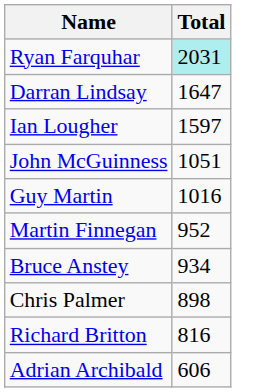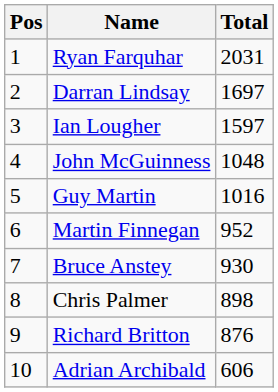 <table class="wikitable" border="1">
 <tr>
+<th>Pos</th>
 <th>Name</th>
 <th>Total</th>
 </tr>
 <tr>
+<td>1</td>
 <td><a href='#'>Ryan Farquhar</a></td>
-<td style="background: paleturquoise;">2031</td>
+<td>2031</td>
 </tr>
 <tr>
+<td>2</td>
 <td><a href='#'>Darran Lindsay</a></td>
-<td>1647</td>
+<td>1697</td>
 </tr>
 <tr>
+<td>3</td>
 <td><a href='#'>Ian Lougher</a></td>
 <td>1597</td>
 </tr>
 <tr>
+<td>4</td>
 <td><a href='#'>John McGuinness</a></td>
-<td>1051</td>
+<td>1048</td>
 </tr>
 <tr>
+<td>5</td>
 <td><a href='#'>Guy Martin</a></td>
 <td>1016</td>
 </tr>
 <tr>
+<td>6</td>
 <td><a href='#'>Martin Finnegan</a></td>
 <td>952</td>
 </tr>
 <tr>
+<td>7</td>
 <td><a href='#'>Bruce Anstey</a></td>
-<td>934</td>
+<td>930</td>
 </tr>
 <tr>
+<td>8</td>
 <td>Chris Palmer</td>
 <td>898</td>
 </tr>
 <tr>
+<td>9</td>
 <td><a href='#'>Richard Britton</a></td>
-<td>816</td>
+<td>876</td>
 </tr>
 <tr>
+<td>10</td>
 <td><a href='#'>Adrian Archibald</a></td>
 <td>606</td>
 </tr>
 </table>
